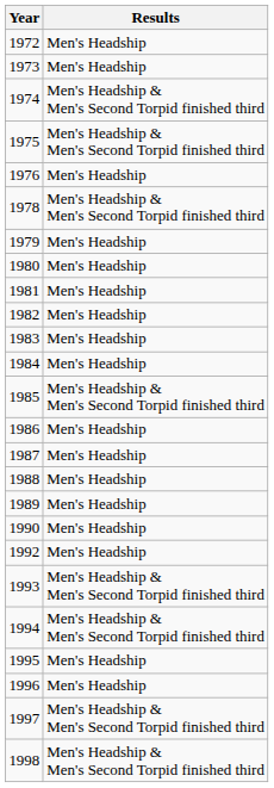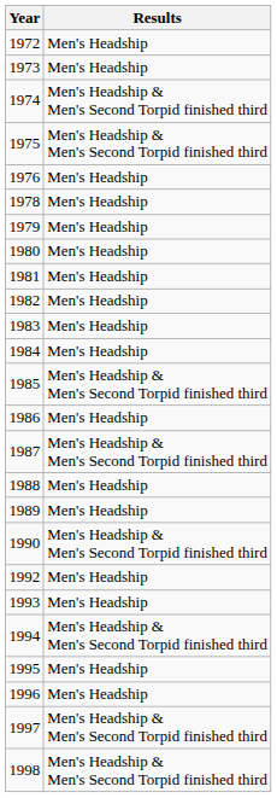 <table class="wikitable">
 <tr>
 <th>Year</th>
 <th>Results</th>
 </tr>
 <tr>
 <td>1972</td>
 <td>Men's Headship</td>
 </tr>
 <tr>
 <td>1973</td>
 <td>Men's Headship</td>
 </tr>
 <tr>
 <td>1974</td>
 <td>Men's Headship &<br>Men's Second Torpid finished third</td>
 </tr>
 <tr>
 <td>1975</td>
 <td>Men's Headship &<br>Men's Second Torpid finished third</td>
 </tr>
 <tr>
 <td>1976</td>
 <td>Men's Headship</td>
 </tr>
 <tr>
 <td>1978</td>
-<td>Men's Headship &<br>Men's Second Torpid finished third</td>
+<td>Men's Headship</td>
 </tr>
 <tr>
 <td>1979</td>
 <td>Men's Headship</td>
 </tr>
 <tr>
 <td>1980</td>
 <td>Men's Headship</td>
 </tr>
 <tr>
 <td>1981</td>
 <td>Men's Headship</td>
 </tr>
 <tr>
 <td>1982</td>
 <td>Men's Headship</td>
 </tr>
 <tr>
 <td>1983</td>
 <td>Men's Headship</td>
 </tr>
 <tr>
 <td>1984</td>
 <td>Men's Headship</td>
 </tr>
 <tr>
 <td>1985</td>
 <td>Men's Headship &<br>Men's Second Torpid finished third</td>
 </tr>
 <tr>
 <td>1986</td>
 <td>Men's Headship</td>
 </tr>
 <tr>
 <td>1987</td>
-<td>Men's Headship</td>
+<td>Men's Headship &<br>Men's Second Torpid finished third</td>
 </tr>
 <tr>
 <td>1988</td>
 <td>Men's Headship</td>
 </tr>
 <tr>
 <td>1989</td>
 <td>Men's Headship</td>
 </tr>
 <tr>
 <td>1990</td>
-<td>Men's Headship</td>
+<td>Men's Headship &<br>Men's Second Torpid finished third</td>
 </tr>
 <tr>
 <td>1992</td>
 <td>Men's Headship</td>
 </tr>
 <tr>
 <td>1993</td>
-<td>Men's Headship &<br>Men's Second Torpid finished third</td>
+<td>Men's Headship</td>
 </tr>
 <tr>
 <td>1994</td>
 <td>Men's Headship &<br>Men's Second Torpid finished third</td>
 </tr>
 <tr>
 <td>1995</td>
 <td>Men's Headship</td>
 </tr>
 <tr>
 <td>1996</td>
 <td>Men's Headship</td>
 </tr>
 <tr>
 <td>1997</td>
 <td>Men's Headship &<br>Men's Second Torpid finished third</td>
 </tr>
 <tr>
 <td>1998</td>
 <td>Men's Headship &<br>Men's Second Torpid finished third</td>
 </tr>
 </table>
